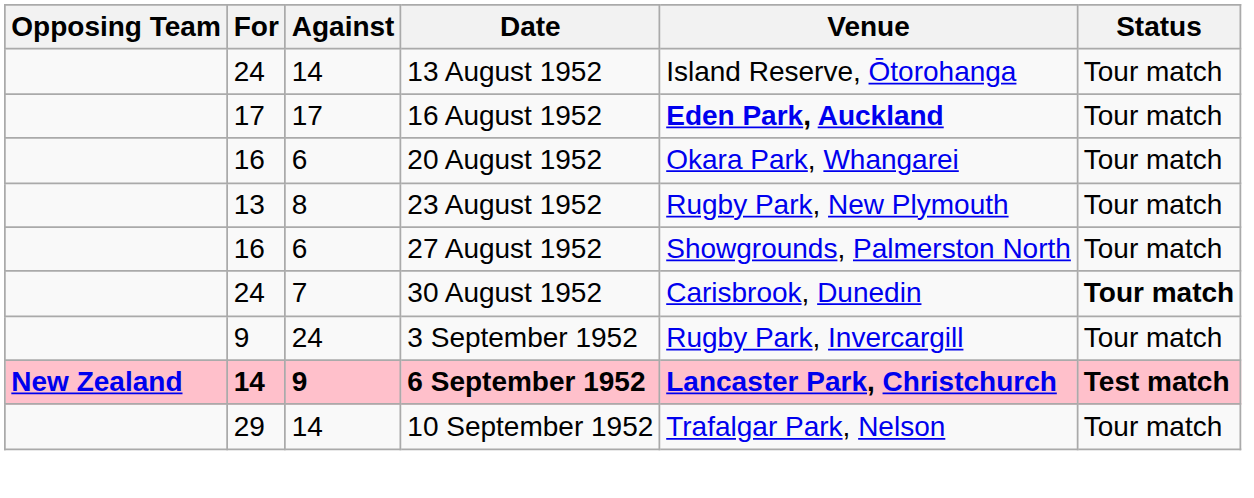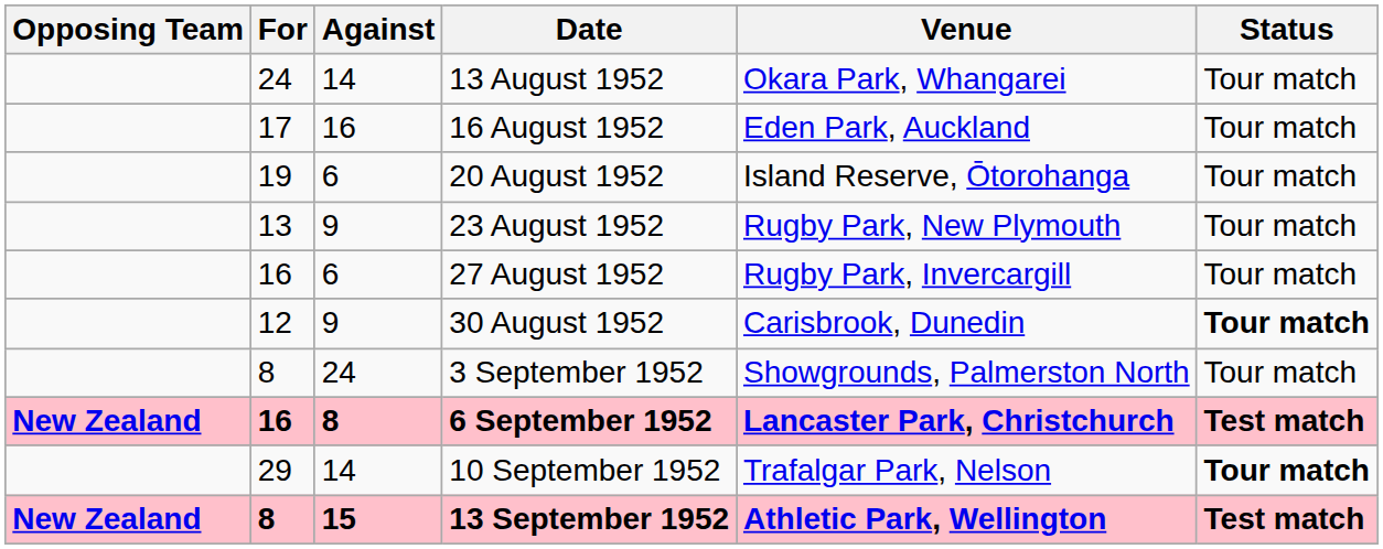 <table class=wikitable>
 <tr>
 <th>Opposing Team</th>
 <th>For</th>
 <th>Against</th>
 <th>Date</th>
 <th>Venue</th>
 <th>Status</th>
 </tr>
 <tr>
 <td></td>
 <td>24</td>
 <td>14</td>
 <td>13 August 1952</td>
+<td><a href='#'>Okara Park</a>, <a href='#'>Whangarei</a></td>
+<td>Tour match</td>
+</tr>
+<tr>
+<td></td>
+<td>17</td>
+<td>16</td>
+<td>16 August 1952</td>
+<td><a href='#'>Eden Park</a>, <a href='#'>Auckland</a></td>
+<td>Tour match</td>
+</tr>
+<tr>
+<td></td>
+<td>19</td>
+<td>6</td>
+<td>20 August 1952</td>
 <td>Island Reserve, <a href='#'>Ōtorohanga</a></td>
 <td>Tour match</td>
 </tr>
 <tr>
 <td></td>
-<td>17</td>
-<td>17</td>
-<td>16 August 1952</td>
-<td><strong><a href='#'>Eden Park</a>, <a href='#'>Auckland</a></strong></td>
-<td>Tour match</td>
-</tr>
-<tr>
-<td></td>
-<td>16</td>
-<td>6</td>
-<td>20 August 1952</td>
-<td><a href='#'>Okara Park</a>, <a href='#'>Whangarei</a></td>
-<td>Tour match</td>
-</tr>
-<tr>
-<td></td>
 <td>13</td>
-<td>8</td>
+<td>9</td>
 <td>23 August 1952</td>
 <td><a href='#'>Rugby Park</a>, <a href='#'>New Plymouth</a></td>
 <td>Tour match</td>
 </tr>
 <tr>
 <td></td>
 <td>16</td>
 <td>6</td>
 <td>27 August 1952</td>
-<td><a href='#'>Showgrounds</a>, <a href='#'>Palmerston North</a></td>
+<td><a href='#'>Rugby Park</a>, <a href='#'>Invercargill</a></td>
 <td>Tour match</td>
 </tr>
 <tr>
 <td></td>
-<td>24</td>
-<td>7</td>
+<td>12</td>
+<td>9</td>
 <td>30 August 1952</td>
 <td><a href='#'>Carisbrook</a>, <a href='#'>Dunedin</a></td>
 <td><strong>Tour match</strong></td>
 </tr>
 <tr>
 <td></td>
-<td>9</td>
+<td>8</td>
 <td>24</td>
 <td>3 September 1952</td>
-<td><a href='#'>Rugby Park</a>, <a href='#'>Invercargill</a></td>
+<td><a href='#'>Showgrounds</a>, <a href='#'>Palmerston North</a></td>
 <td>Tour match</td>
 </tr>
 <tr bgcolor=pink>
 <td> <strong><a href='#'>New Zealand</a></strong></td>
-<td><strong>14</strong></td>
-<td><strong>9</strong></td>
+<td><strong>16</strong></td>
+<td><strong>8</strong></td>
 <td><strong>6 September 1952</strong></td>
 <td><strong><a href='#'>Lancaster Park</a>, <a href='#'>Christchurch</a></strong></td>
 <td><strong>Test match</strong></td>
 </tr>
 <tr>
 <td></td>
 <td>29</td>
 <td>14</td>
 <td>10 September 1952</td>
 <td><a href='#'>Trafalgar Park</a>, <a href='#'>Nelson</a></td>
-<td>Tour match</td>
+<td><strong>Tour match</strong></td>
+</tr>
+<tr bgcolor=pink>
+<td> <strong><a href='#'>New Zealand</a></strong></td>
+<td><strong>8</strong></td>
+<td><strong>15</strong></td>
+<td><strong>13 September 1952</strong></td>
+<td><strong><a href='#'>Athletic Park</a>, <a href='#'>Wellington</a></strong></td>
+<td><strong>Test match</strong></td>
 </tr>
 </table>
